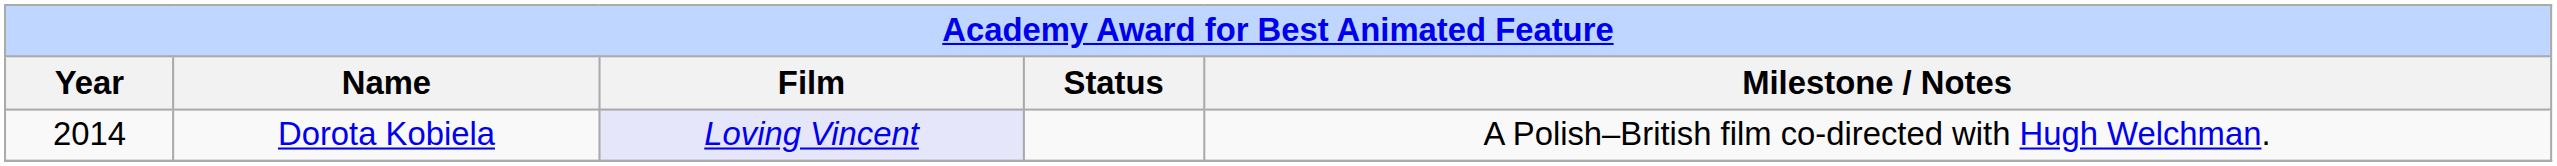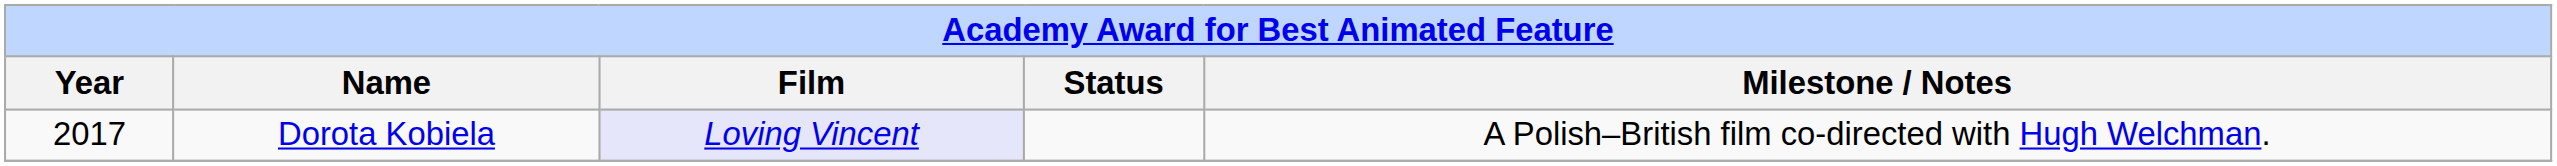 <table class="wikitable" style="text-align: center">
 <tr ---- bgcolor="#bfd7ff">
 <td colspan=5 align=center><strong><a href='#'>Academy Award for Best Animated Feature</a></strong></td>
 </tr>
 <tr ---- bgcolor="#ebf5ff">
 <th width="75">Year</th>
 <th width="200">Name</th>
 <th width="200">Film</th>
 <th width="80">Status</th>
 <th width="650">Milestone / Notes</th>
 </tr>
 <tr>
-<td>2014</td>
+<td>2017</td>
 <td><a href='#'>Dorota Kobiela</a></td>
 <td style="background: lavender;"><em><a href='#'>Loving Vincent</a></em></td>
 <td></td>
 <td>A Polish–British film co-directed with <a href='#'>Hugh Welchman</a>.</td>
 </tr>
 <tr>
 </tr>
 </table>
